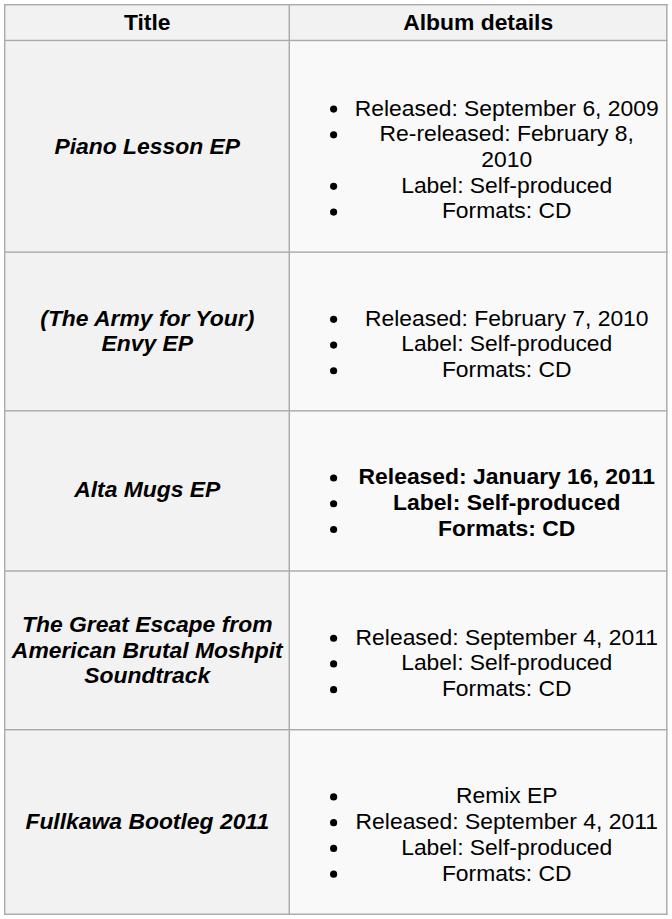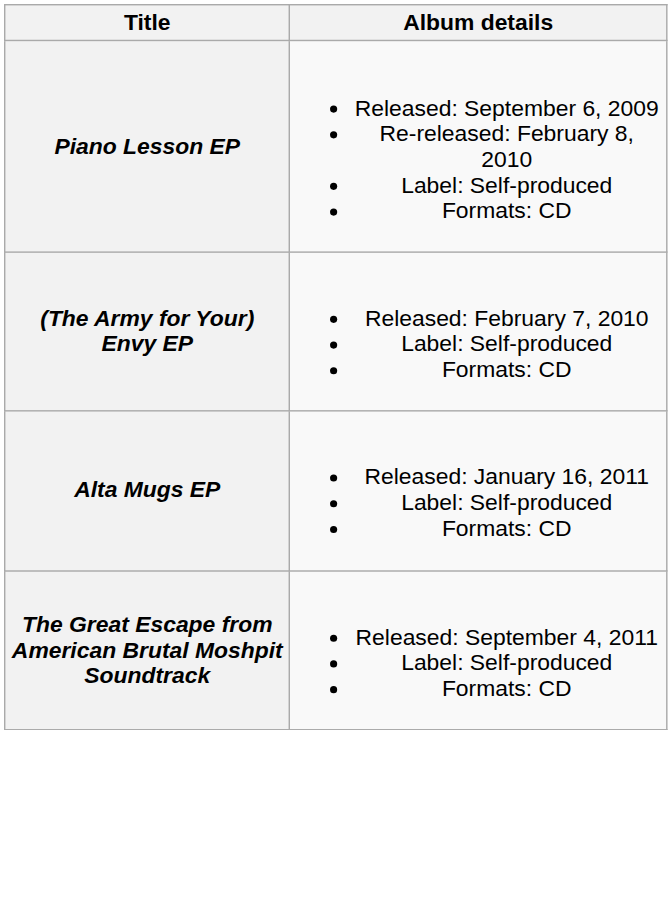 <table class="wikitable plainrowheaders" style="text-align:center;">
 <tr>
 <th style="width:12em;">Title</th>
 <th style="width:16em;">Album details</th>
 </tr>
 <tr>
 <th scope="row"><em>Piano Lesson EP</em></th>
 <td><br><ul><li>Released: September 6, 2009</li><li>Re-released: February 8, 2010</li><li>Label: Self-produced</li><li>Formats: CD</li></ul></td>
 </tr>
 <tr>
 <th scope="row"><em>(The Army for Your) Envy EP</em></th>
 <td><br><ul><li>Released: February 7, 2010</li><li>Label: Self-produced</li><li>Formats: CD</li></ul></td>
 </tr>
 <tr>
 <th scope="row"><em>Alta Mugs EP</em></th>
-<td><strong><br><ul><li>Released: January 16, 2011</li><li>Label: Self-produced</li><li>Formats: CD</li></ul></strong></td>
+<td><br><ul><li>Released: January 16, 2011</li><li>Label: Self-produced</li><li>Formats: CD</li></ul></td>
 </tr>
 <tr>
 <th scope="row"><em>The Great Escape from American Brutal Moshpit Soundtrack</em></th>
 <td><br><ul><li>Released: September 4, 2011</li><li>Label: Self-produced</li><li>Formats: CD</li></ul></td>
 </tr>
-<tr>
-<th scope="row"><em>Fullkawa Bootleg 2011</em></th>
-<td><br><ul><li>Remix EP</li><li>Released: September 4, 2011</li><li>Label: Self-produced</li><li>Formats: CD</li></ul></td>
-</tr>
 </table>
